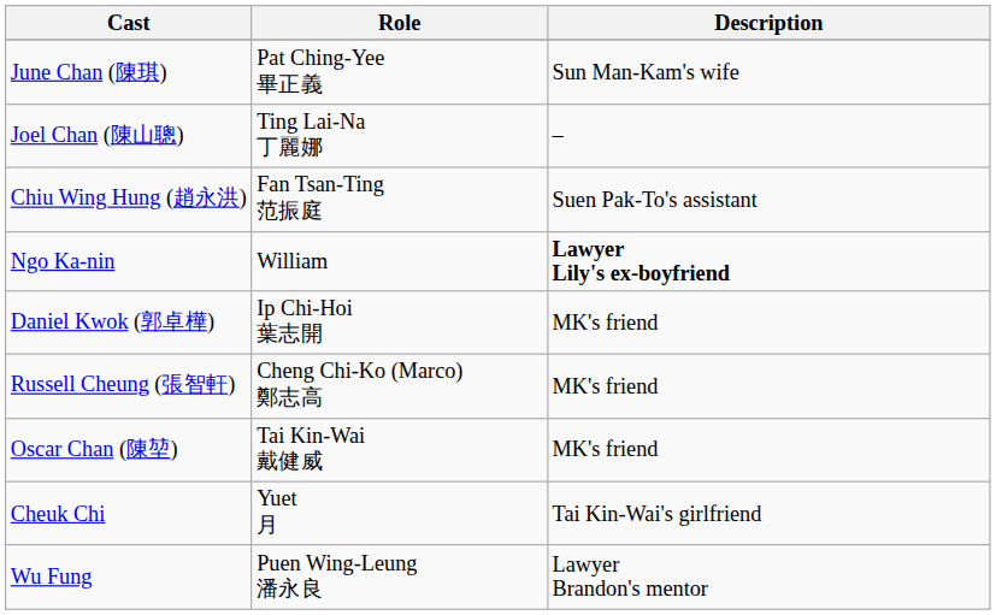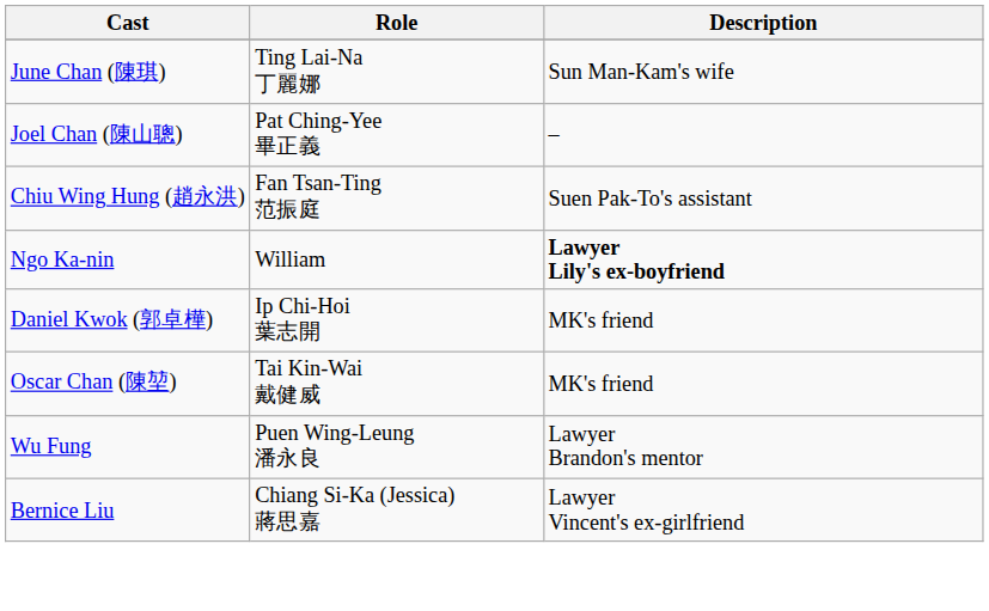 <table class="wikitable">
 <tr>
 <th style="width:25%">Cast</th>
 <th style="width:30%">Role</th>
 <th>Description</th>
 </tr>
 <tr>
 </tr>
 <tr>
 <td><a href='#'>June Chan</a> (<a href='#'>陳琪</a>)</td>
-<td>Pat Ching-Yee<br>畢正義</td>
+<td>Ting Lai-Na<br>丁麗娜</td>
 <td>Sun Man-Kam's wife</td>
 </tr>
 <tr>
 <td><a href='#'>Joel Chan</a> (<a href='#'>陳山聰</a>)</td>
-<td>Ting Lai-Na<br>丁麗娜</td>
+<td>Pat Ching-Yee<br>畢正義</td>
 <td>–</td>
 </tr>
 <tr>
 <td><a href='#'>Chiu Wing Hung</a> (<a href='#'>趙永洪</a>)</td>
 <td>Fan Tsan-Ting<br>范振庭</td>
 <td>Suen Pak-To's assistant</td>
 </tr>
 <tr>
 <td><a href='#'>Ngo Ka-nin</a></td>
 <td>William</td>
 <td><strong>Lawyer<br>Lily's ex-boyfriend</strong></td>
 </tr>
 <tr>
 <td><a href='#'>Daniel Kwok</a> (<a href='#'>郭卓樺</a>)</td>
 <td>Ip Chi-Hoi<br>葉志開</td>
 <td>MK's friend</td>
 </tr>
 <tr>
-<td><a href='#'>Russell Cheung</a> (<a href='#'>張智軒</a>)</td>
-<td>Cheng Chi-Ko (Marco)<br>鄭志高</td>
-<td>MK's friend</td>
-</tr>
-<tr>
 <td><a href='#'>Oscar Chan</a> (<a href='#'>陳堃</a>)</td>
 <td>Tai Kin-Wai<br>戴健威</td>
 <td>MK's friend</td>
-</tr>
-<tr>
-<td><a href='#'>Cheuk Chi</a></td>
-<td>Yuet<br>月</td>
-<td>Tai Kin-Wai's girlfriend</td>
 </tr>
 <tr>
 <td><a href='#'>Wu Fung</a> </td>
 <td>Puen Wing-Leung<br>潘永良</td>
 <td>Lawyer<br>Brandon's mentor</td>
 </tr>
+<tr>
+<td><a href='#'>Bernice Liu</a> </td>
+<td>Chiang Si-Ka (Jessica)<br>蔣思嘉</td>
+<td>Lawyer<br>Vincent's ex-girlfriend</td>
+</tr>
 </table>
